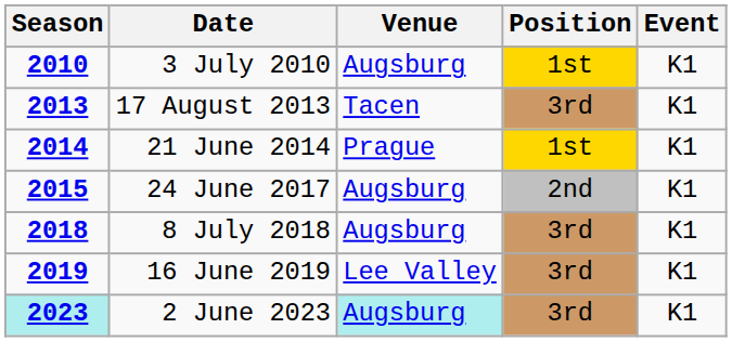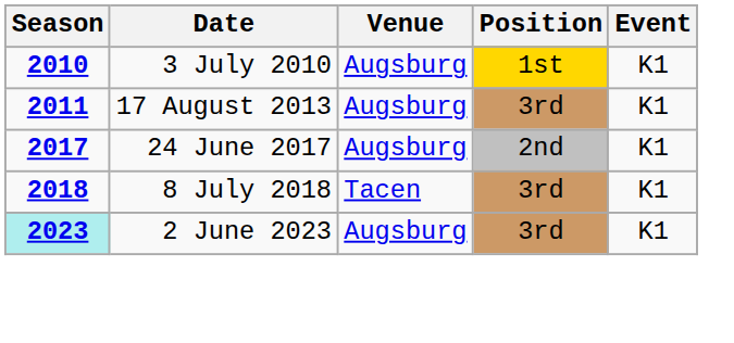 <table class="wikitable" style="text-align:center; font-size:95%;">
 <tr>
 <th>Season</th>
 <th>Date</th>
 <th>Venue</th>
 <th>Position</th>
 <th>Event</th>
 </tr>
 <tr>
 <td><strong><a href='#'>2010</a></strong></td>
 <td align=right>3 July 2010</td>
 <td align=left><a href='#'>Augsburg</a></td>
 <td bgcolor=gold>1st</td>
 <td>K1</td>
 </tr>
 <tr>
-<td><strong><a href='#'>2013</a></strong></td>
+<td><strong><a href='#'>2011</a></strong></td>
 <td align=right>17 August 2013</td>
-<td align=left><a href='#'>Tacen</a></td>
+<td align=left><a href='#'>Augsburg</a></td>
 <td bgcolor=cc9966>3rd</td>
 <td>K1</td>
 </tr>
 <tr>
-<td><strong><a href='#'>2014</a></strong></td>
-<td align=right>21 June 2014</td>
-<td align=left><a href='#'>Prague</a></td>
-<td bgcolor=gold>1st</td>
-<td>K1</td>
-</tr>
-<tr>
-<td><strong><a href='#'>2015</a></strong></td>
+<td><strong><a href='#'>2017</a></strong></td>
 <td align=right>24 June 2017</td>
 <td align=left><a href='#'>Augsburg</a></td>
 <td bgcolor=silver>2nd</td>
 <td>K1</td>
 </tr>
 <tr>
 <td><strong><a href='#'>2018</a></strong></td>
 <td align=right>8 July 2018</td>
-<td align=left><a href='#'>Augsburg</a></td>
-<td bgcolor=cc9966>3rd</td>
-<td>K1</td>
-</tr>
-<tr>
-<td><strong><a href='#'>2019</a></strong></td>
-<td align=right>16 June 2019</td>
-<td align=left><a href='#'>Lee Valley</a></td>
+<td align=left><a href='#'>Tacen</a></td>
 <td bgcolor=cc9966>3rd</td>
 <td>K1</td>
 </tr>
 <tr>
 <td style="background: paleturquoise;"><strong><a href='#'>2023</a></strong></td>
 <td align=right>2 June 2023</td>
-<td align=left style="background: paleturquoise;"><a href='#'>Augsburg</a></td>
+<td align=left><a href='#'>Augsburg</a></td>
 <td bgcolor=cc9966>3rd</td>
 <td>K1</td>
 </tr>
 </table>
